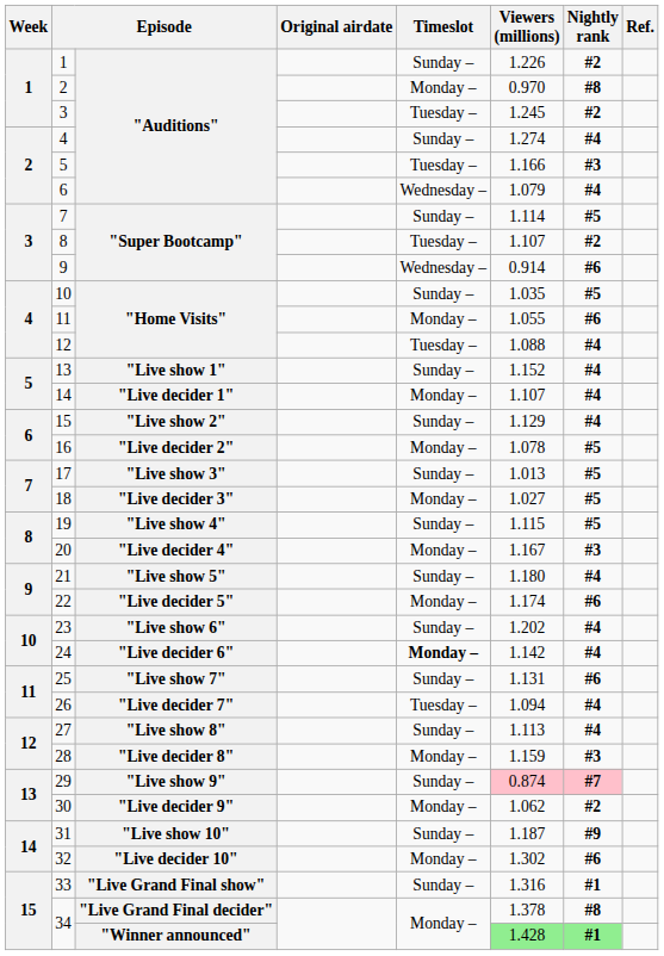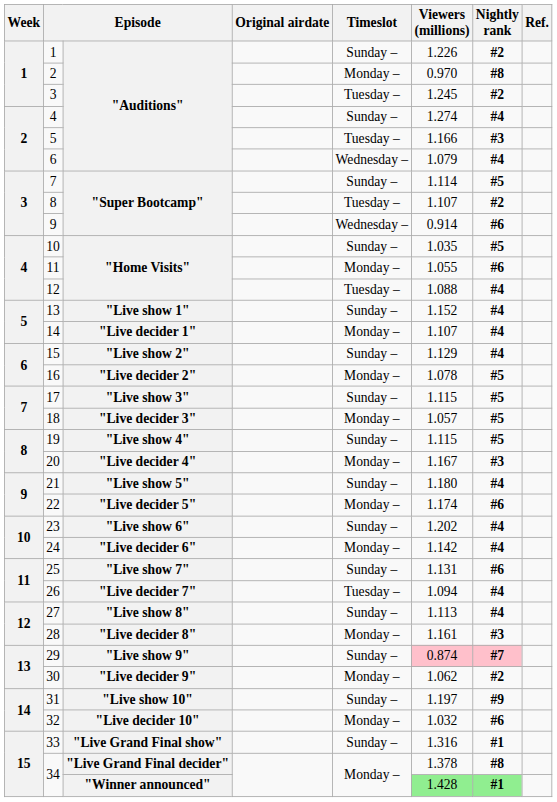 <table class="wikitable sortable" style="text-align:center">
 <tr>
 <th scope="col" bgcolor="yellow">Week</th>
 <th scope="col" colspan="2" bgcolor="yellow">Episode</th>
 <th scope="col" bgcolor="yellow">Original airdate</th>
 <th scope="col" bgcolor="yellow">Timeslot</th>
 <th scope="col" bgcolor="yellow">Viewers<br>(millions)</th>
 <th scope="col" bgcolor="yellow">Nightly<br>rank</th>
 <th scope="col" bgcolor="yellow">Ref.</th>
 </tr>
 <tr>
 <th scope="row" rowspan="3">1</th>
 <td>1</td>
 <th rowspan="6">"Auditions"</th>
 <td></td>
 <td>Sunday –</td>
 <td>1.226</td>
 <td><strong>#2</strong></td>
 <td></td>
 </tr>
 <tr>
 <td>2</td>
 <td></td>
 <td>Monday –</td>
 <td>0.970</td>
 <td><strong>#8</strong></td>
 <td></td>
 </tr>
 <tr>
 <td>3</td>
 <td></td>
 <td>Tuesday –</td>
 <td>1.245</td>
 <td><strong>#2</strong></td>
 <td></td>
 </tr>
 <tr>
 <th scope="row" rowspan="3">2</th>
 <td>4</td>
 <td></td>
 <td>Sunday –</td>
 <td>1.274</td>
 <td><strong>#4</strong></td>
 <td></td>
 </tr>
 <tr>
 <td>5</td>
 <td></td>
 <td>Tuesday –</td>
 <td>1.166</td>
 <td><strong>#3</strong></td>
 <td></td>
 </tr>
 <tr>
 <td>6</td>
 <td></td>
 <td>Wednesday –</td>
 <td>1.079</td>
 <td><strong>#4</strong></td>
 <td></td>
 </tr>
 <tr>
 <th scope="row" rowspan="3">3</th>
 <td>7</td>
 <th rowspan="3">"Super Bootcamp"</th>
 <td></td>
 <td>Sunday –</td>
 <td>1.114</td>
 <td><strong>#5</strong></td>
 <td></td>
 </tr>
 <tr>
 <td>8</td>
 <td></td>
 <td>Tuesday –</td>
 <td>1.107</td>
 <td><strong>#2</strong></td>
 <td></td>
 </tr>
 <tr>
 <td>9</td>
 <td></td>
 <td>Wednesday –</td>
 <td>0.914</td>
 <td><strong>#6</strong></td>
 <td></td>
 </tr>
 <tr>
 <th scope="row" rowspan="3">4</th>
 <td>10</td>
 <th rowspan="3">"Home Visits"</th>
 <td></td>
 <td>Sunday –</td>
 <td>1.035</td>
 <td><strong>#5</strong></td>
 <td></td>
 </tr>
 <tr>
 <td>11</td>
 <td></td>
 <td>Monday –</td>
 <td>1.055</td>
 <td><strong>#6</strong></td>
 <td></td>
 </tr>
 <tr>
 <td>12</td>
 <td></td>
 <td>Tuesday –</td>
 <td>1.088</td>
 <td><strong>#4</strong></td>
 <td></td>
 </tr>
 <tr>
 <th scope="row" rowspan="2">5</th>
 <td>13</td>
 <th>"Live show 1"</th>
 <td></td>
 <td>Sunday –</td>
 <td>1.152</td>
 <td><strong>#4</strong></td>
 <td></td>
 </tr>
 <tr>
 <td>14</td>
 <th>"Live decider 1"</th>
 <td></td>
 <td>Monday –</td>
 <td>1.107</td>
 <td><strong>#4</strong></td>
 <td></td>
 </tr>
 <tr>
 <th scope="row" rowspan="2">6</th>
 <td>15</td>
 <th>"Live show 2"</th>
 <td></td>
 <td>Sunday –</td>
 <td>1.129</td>
 <td><strong>#4</strong></td>
 <td></td>
 </tr>
 <tr>
 <td>16</td>
 <th>"Live decider 2"</th>
 <td></td>
 <td>Monday –</td>
 <td>1.078</td>
 <td><strong>#5</strong></td>
 <td></td>
 </tr>
 <tr>
 <th scope="row" rowspan="2">7</th>
 <td>17</td>
 <th>"Live show 3"</th>
 <td></td>
 <td>Sunday –</td>
-<td>1.013</td>
+<td>1.115</td>
 <td><strong>#5</strong></td>
 <td></td>
 </tr>
 <tr>
 <td>18</td>
 <th>"Live decider 3"</th>
 <td></td>
 <td>Monday –</td>
-<td>1.027</td>
+<td>1.057</td>
 <td><strong>#5</strong></td>
 <td></td>
 </tr>
 <tr>
 <th scope="row" rowspan="2">8</th>
 <td>19</td>
 <th>"Live show 4"</th>
 <td></td>
 <td>Sunday –</td>
 <td>1.115</td>
 <td><strong>#5</strong></td>
 <td></td>
 </tr>
 <tr>
 <td>20</td>
 <th>"Live decider 4"</th>
 <td></td>
 <td>Monday –</td>
 <td>1.167</td>
 <td><strong>#3</strong></td>
 <td></td>
 </tr>
 <tr>
 <th scope="row" rowspan="2">9</th>
 <td>21</td>
 <th>"Live show 5"</th>
 <td></td>
 <td>Sunday –</td>
 <td>1.180</td>
 <td><strong>#4</strong></td>
 <td></td>
 </tr>
 <tr>
 <td>22</td>
 <th>"Live decider 5"</th>
 <td></td>
 <td>Monday –</td>
 <td>1.174</td>
 <td><strong>#6</strong></td>
 <td></td>
 </tr>
 <tr>
 <th scope="row" rowspan="2">10</th>
 <td>23</td>
 <th>"Live show 6"</th>
 <td></td>
 <td>Sunday –</td>
 <td>1.202</td>
 <td><strong>#4</strong></td>
 <td></td>
 </tr>
 <tr>
 <td>24</td>
 <th>"Live decider 6"</th>
 <td></td>
-<td><strong>Monday –</strong></td>
+<td>Monday –</td>
 <td>1.142</td>
 <td><strong>#4</strong></td>
 <td></td>
 </tr>
 <tr>
 <th scope="row" rowspan="2">11</th>
 <td>25</td>
 <th>"Live show 7"</th>
 <td></td>
 <td>Sunday –</td>
 <td>1.131</td>
 <td><strong>#6</strong></td>
 <td></td>
 </tr>
 <tr>
 <td>26</td>
 <th>"Live decider 7"</th>
 <td></td>
 <td>Tuesday –</td>
 <td>1.094</td>
 <td><strong>#4</strong></td>
 <td></td>
 </tr>
 <tr>
 <th scope="row" rowspan="2">12</th>
 <td>27</td>
 <th>"Live show 8"</th>
 <td></td>
 <td>Sunday –</td>
 <td>1.113</td>
 <td><strong>#4</strong></td>
 <td></td>
 </tr>
 <tr>
 <td>28</td>
 <th>"Live decider 8"</th>
 <td></td>
 <td>Monday –</td>
-<td>1.159</td>
+<td>1.161</td>
 <td><strong>#3</strong></td>
 <td></td>
 </tr>
 <tr>
 <th scope="row" rowspan="2">13</th>
 <td>29</td>
 <th>"Live show 9"</th>
 <td></td>
 <td>Sunday –</td>
 <td style="background:#FFC0CB">0.874</td>
 <td style="background:#FFC0CB"><strong>#7</strong></td>
 <td></td>
 </tr>
 <tr>
 <td>30</td>
 <th>"Live decider 9"</th>
 <td></td>
 <td>Monday –</td>
 <td>1.062</td>
 <td><strong>#2</strong></td>
 <td></td>
 </tr>
 <tr>
 <th scope="row" rowspan="2">14</th>
 <td>31</td>
 <th>"Live show 10"</th>
 <td></td>
 <td>Sunday –</td>
-<td>1.187</td>
+<td>1.197</td>
 <td><strong>#9</strong></td>
 <td></td>
 </tr>
 <tr>
 <td>32</td>
 <th>"Live decider 10"</th>
 <td></td>
 <td>Monday –</td>
-<td>1.302</td>
+<td>1.032</td>
 <td><strong>#6</strong></td>
 <td></td>
 </tr>
 <tr>
 <th scope="row" rowspan="3">15</th>
 <td>33</td>
 <th>"Live Grand Final show"</th>
 <td></td>
 <td>Sunday –</td>
 <td>1.316</td>
 <td><strong>#1</strong></td>
 <td></td>
 </tr>
 <tr>
 <td rowspan="2">34</td>
 <th>"Live Grand Final decider"</th>
 <td rowspan="2"></td>
 <td rowspan="2">Monday  –</td>
 <td>1.378</td>
 <td><strong>#8</strong></td>
 <td></td>
 </tr>
 <tr>
 <th>"Winner announced"</th>
 <td style="background:#90EE90">1.428</td>
 <td style="background:#90EE90"><strong>#1</strong></td>
 <td></td>
 </tr>
 </table>
